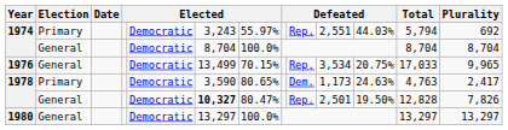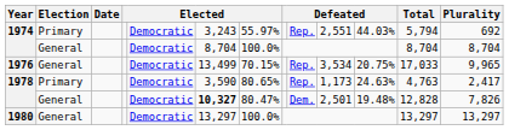 <table class=wikitable>
 <tr>
 <th>Year</th>
 <th>Election</th>
 <th>Date</th>
 <th ! colspan="4">Elected</th>
 <th ! colspan="4">Defeated</th>
 <th>Total</th>
 <th>Plurality</th>
 </tr>
 <tr>
 <th rowspan="2" valign="top">1974</th>
 <td valign="top">Primary</td>
 <td valign="top"></td>
 <td valign="top"></td>
 <td valign="top" ><a href='#'>Democratic</a></td>
 <td valign="top" align="right">3,243</td>
 <td valign="top" align="right">55.97%</td>
 <td valign="top"></td>
 <td valign="top" ><a href='#'>Rep.</a></td>
 <td valign="top" align="right">2,551</td>
 <td valign="top" align="right">44.03%</td>
 <td valign="top" align="right">5,794</td>
 <td valign="top" align="right">692</td>
 </tr>
 <tr>
 <td valign="top">General</td>
 <td valign="top"></td>
 <td valign="top"></td>
 <td valign="top" ><a href='#'>Democratic</a></td>
 <td valign="top" align="right">8,704</td>
 <td valign="top" align="right">100.0%</td>
 <td colspan="4"></td>
 <td valign="top" align="right">8,704</td>
 <td valign="top" align="right">8,704</td>
 </tr>
 <tr>
 <th valign="top">1976</th>
 <td valign="top">General</td>
 <td valign="top"></td>
 <td valign="top"></td>
 <td valign="top" ><a href='#'>Democratic</a></td>
 <td valign="top" align="right">13,499</td>
 <td valign="top" align="right">70.15%</td>
 <td valign="top"></td>
 <td valign="top" ><a href='#'>Rep.</a></td>
 <td valign="top" align="right">3,534</td>
 <td valign="top" align="right">20.75%</td>
 <td valign="top" align="right">17,033</td>
 <td valign="top" align="right">9,965</td>
 </tr>
 <tr>
 <th rowspan="2" valign="top">1978</th>
 <td valign="top">Primary</td>
 <td valign="top"></td>
 <td valign="top"></td>
 <td valign="top" ><a href='#'>Democratic</a></td>
 <td valign="top" align="right">3,590</td>
 <td valign="top" align="right">80.65%</td>
 <td valign="top"></td>
-<td valign="top" ><a href='#'>Dem.</a></td>
+<td valign="top" ><a href='#'>Rep.</a></td>
 <td valign="top" align="right">1,173</td>
 <td valign="top" align="right">24.63%</td>
 <td valign="top" align="right">4,763</td>
 <td valign="top" align="right">2,417</td>
 </tr>
 <tr>
 <td valign="top">General</td>
 <td valign="top"></td>
 <td valign="top"></td>
 <td valign="top" ><a href='#'>Democratic</a></td>
 <td valign="top" align="right"><strong>10,327</strong></td>
 <td valign="top" align="right">80.47%</td>
 <td valign="top"></td>
-<td valign="top" ><a href='#'>Rep.</a></td>
+<td valign="top" ><a href='#'>Dem.</a></td>
 <td valign="top" align="right">2,501</td>
-<td valign="top" align="right">19.50%</td>
+<td valign="top" align="right">19.48%</td>
 <td valign="top" align="right">12,828</td>
 <td valign="top" align="right">7,826</td>
 </tr>
 <tr>
 <th valign="top">1980</th>
 <td valign="top">General</td>
 <td valign="top"></td>
 <td valign="top"></td>
 <td valign="top" ><a href='#'>Democratic</a></td>
 <td valign="top" align="right">13,297</td>
 <td valign="top" align="right">100.0%</td>
 <td colspan="4"></td>
 <td valign="top" align="right">13,297</td>
 <td valign="top" align="right">13,297</td>
 </tr>
 </table>
